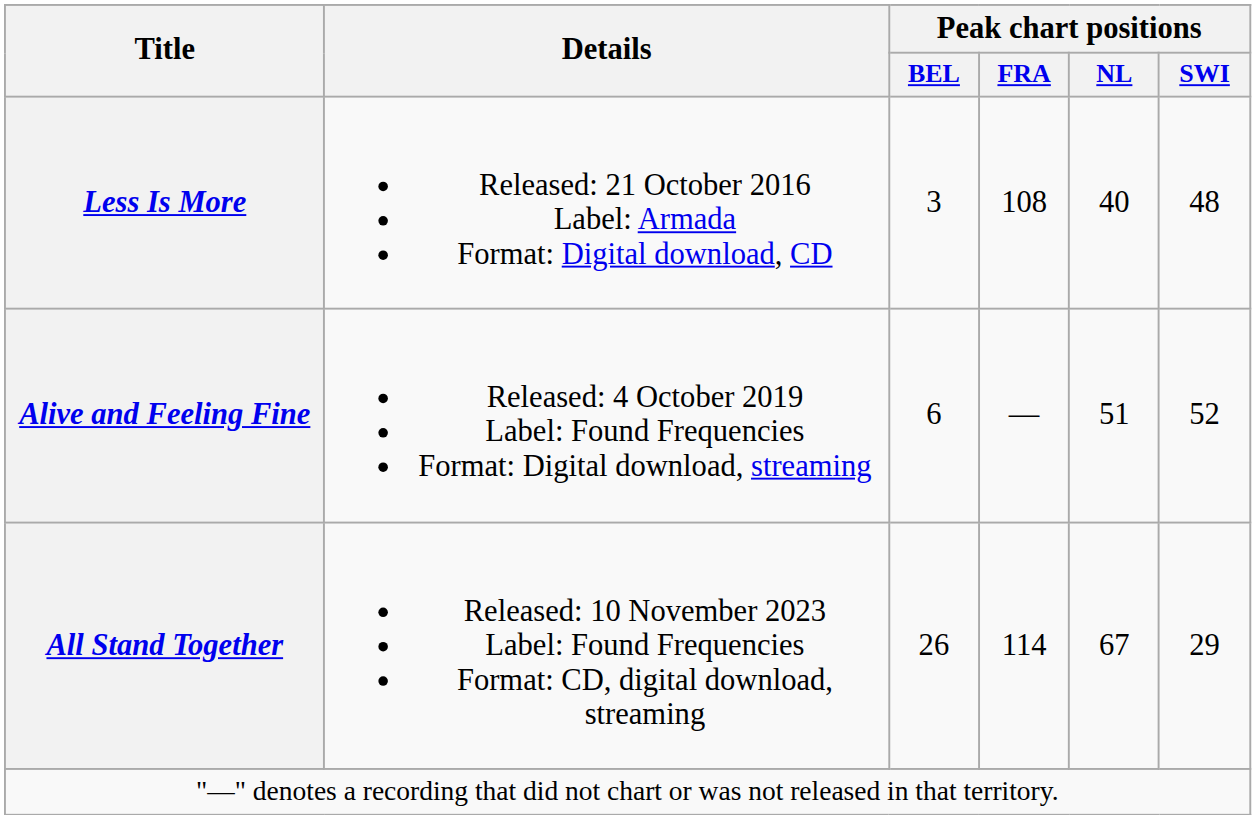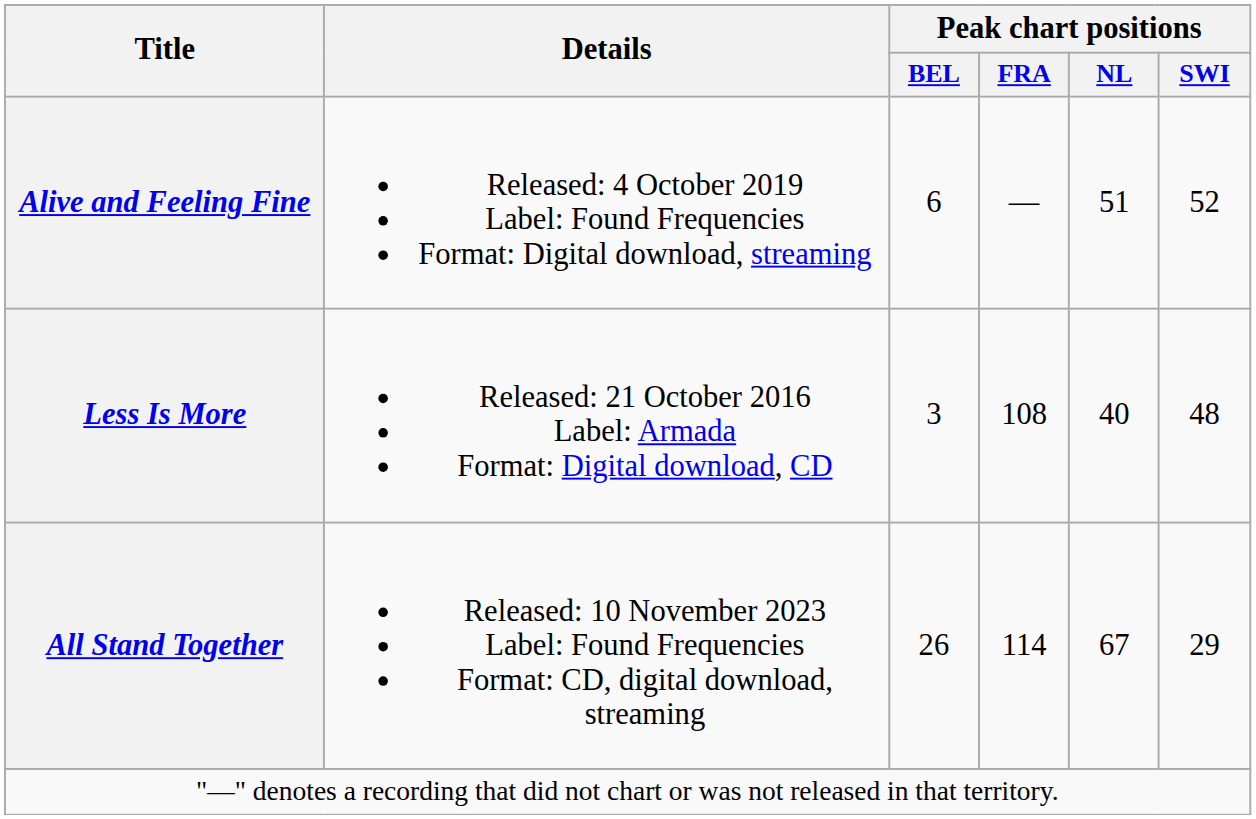 <table class="wikitable plainrowheaders" style="text-align:center;">
 <tr>
 <th scope="col" rowspan="2" style="width:10em;">Title</th>
 <th scope="col" rowspan="2" style="width:18em;">Details</th>
 <th scope="col" colspan="4">Peak chart positions</th>
 </tr>
 <tr>
 <th scope="col" style="width:3em;font-size:85%;"><a href='#'>BEL</a><br></th>
 <th scope="col" style="width:3em;font-size:85%;"><a href='#'>FRA</a><br></th>
 <th scope="col" style="width:3em;font-size:85%;"><a href='#'>NL</a><br></th>
 <th scope="col" style="width:3em;font-size:85%;"><a href='#'>SWI</a><br></th>
 </tr>
 <tr>
+<th scope="row"><em><a href='#'>Alive and Feeling Fine</a></em></th>
+<td><br><ul><li>Released: 4 October 2019</li><li>Label: Found Frequencies</li><li>Format: Digital download, <a href='#'>streaming</a></li></ul></td>
+<td>6</td>
+<td>—</td>
+<td>51</td>
+<td>52</td>
+</tr>
+<tr>
 <th scope="row"><em><a href='#'>Less Is More</a></em></th>
 <td><br><ul><li>Released: 21 October 2016</li><li>Label: <a href='#'>Armada</a></li><li>Format: <a href='#'>Digital download</a>, <a href='#'>CD</a></li></ul></td>
 <td>3</td>
 <td>108</td>
 <td>40</td>
 <td>48</td>
-</tr>
-<tr>
-<th scope="row"><em><a href='#'>Alive and Feeling Fine</a></em></th>
-<td><br><ul><li>Released: 4 October 2019</li><li>Label: Found Frequencies</li><li>Format: Digital download, <a href='#'>streaming</a></li></ul></td>
-<td>6</td>
-<td>—</td>
-<td>51</td>
-<td>52</td>
 </tr>
 <tr>
 <th scope="row"><em><a href='#'>All Stand Together</a></em></th>
 <td><br><ul><li>Released: 10 November 2023</li><li>Label: Found Frequencies</li><li>Format:  CD, digital download, streaming</li></ul></td>
 <td>26</td>
 <td>114</td>
 <td>67</td>
 <td>29</td>
 </tr>
 <tr>
 <td colspan="6" style="font-size:90%">"—" denotes a recording that did not chart or was not released in that territory.</td>
 </tr>
 </table>
